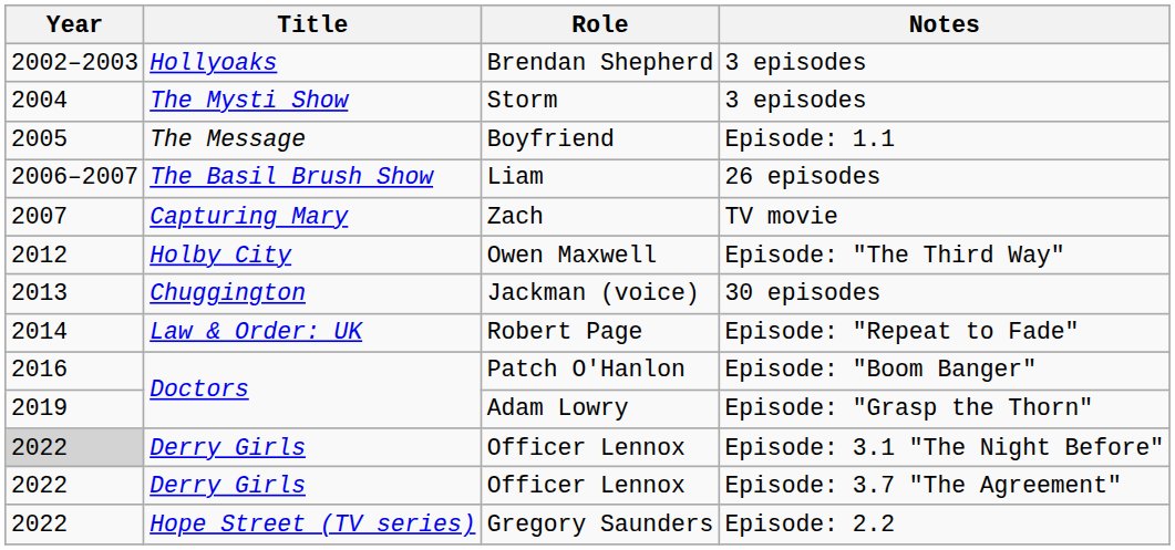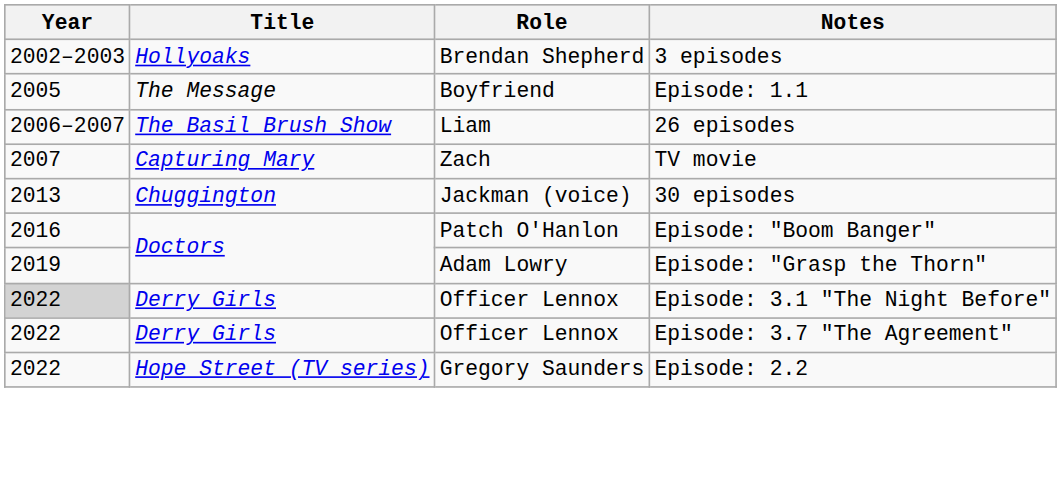 <table class="wikitable sortable">
 <tr>
 <th>Year</th>
 <th>Title</th>
 <th>Role</th>
 <th class=unsortable>Notes</th>
 </tr>
 <tr>
 <td>2002–2003</td>
 <td><em><a href='#'>Hollyoaks</a></em></td>
 <td>Brendan Shepherd</td>
-<td>3 episodes</td>
-</tr>
-<tr>
-<td>2004</td>
-<td><em><a href='#'>The Mysti Show</a></em></td>
-<td>Storm</td>
 <td>3 episodes</td>
 </tr>
 <tr>
 <td>2005</td>
 <td><em>The Message</em></td>
 <td>Boyfriend</td>
 <td>Episode: 1.1</td>
 </tr>
 <tr>
 <td>2006–2007</td>
 <td><em><a href='#'>The Basil Brush Show</a></em></td>
 <td>Liam</td>
 <td>26 episodes</td>
 </tr>
 <tr>
 <td>2007</td>
 <td><em><a href='#'>Capturing Mary</a></em></td>
 <td>Zach</td>
 <td>TV movie</td>
 </tr>
 <tr>
-<td>2012</td>
-<td><em><a href='#'>Holby City</a></em></td>
-<td>Owen Maxwell</td>
-<td>Episode: "The Third Way"</td>
-</tr>
-<tr>
 <td>2013</td>
 <td><em><a href='#'>Chuggington</a></em></td>
 <td>Jackman (voice)</td>
 <td>30 episodes</td>
-</tr>
-<tr>
-<td>2014</td>
-<td><em><a href='#'>Law & Order: UK</a></em></td>
-<td>Robert Page</td>
-<td>Episode: "Repeat to Fade"</td>
 </tr>
 <tr>
 <td>2016</td>
 <td rowspan=2><em><a href='#'>Doctors</a></em></td>
 <td>Patch O'Hanlon</td>
 <td>Episode: "Boom Banger"</td>
 </tr>
 <tr>
 <td>2019</td>
 <td>Adam Lowry</td>
 <td>Episode: "Grasp the Thorn"</td>
 </tr>
 <tr>
 <td style="background: lightgrey;">2022</td>
 <td><em> <a href='#'>Derry Girls</a></em></td>
 <td>Officer Lennox</td>
 <td>Episode: 3.1 "The Night Before"</td>
 </tr>
 <tr>
 <td>2022</td>
 <td><em> <a href='#'>Derry Girls</a></em></td>
 <td>Officer Lennox</td>
 <td>Episode: 3.7 "The Agreement"</td>
 </tr>
 <tr>
 <td>2022</td>
 <td><em><a href='#'>Hope Street (TV series)</a></em></td>
 <td>Gregory Saunders</td>
 <td>Episode: 2.2</td>
 </tr>
 </table>
